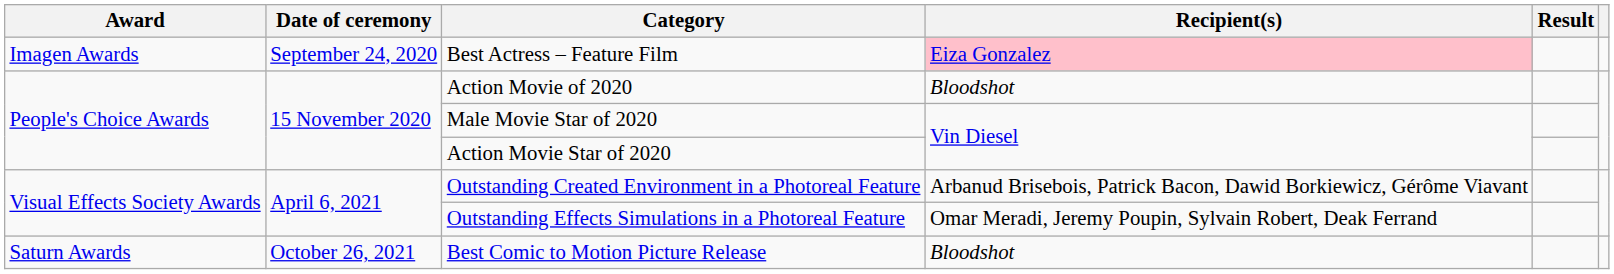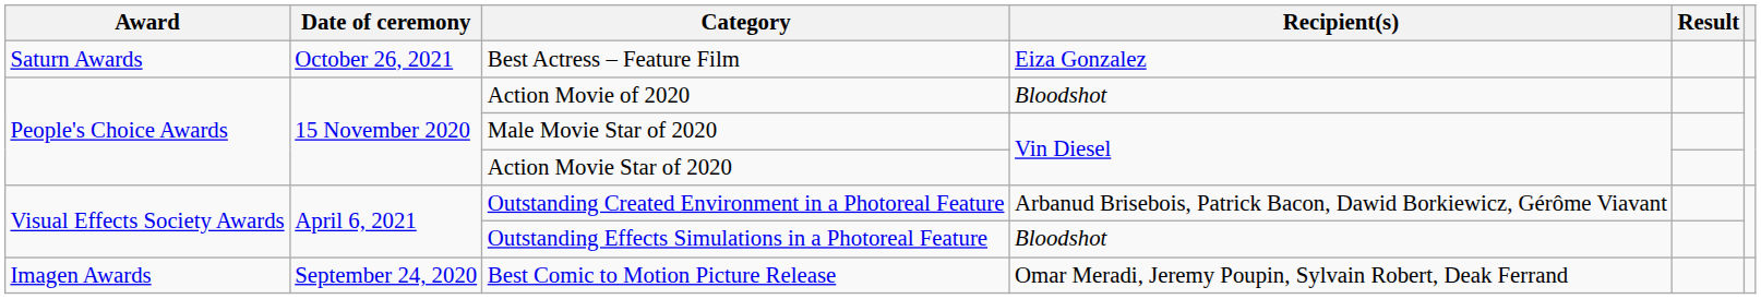 <table class="wikitable sortable plainrowheaders">
 <tr>
 <th scope="col">Award</th>
 <th scope="col">Date of ceremony</th>
 <th scope="col">Category</th>
 <th scope="col">Recipient(s)</th>
 <th scope="col">Result</th>
 <th scope="col" class="unsortable"></th>
 </tr>
 <tr>
-<td><a href='#'>Imagen Awards</a></td>
-<td><a href='#'>September 24, 2020</a></td>
+<td><a href='#'>Saturn Awards</a></td>
+<td><a href='#'>October 26, 2021</a></td>
 <td>Best Actress – Feature Film</td>
-<td style="background: pink;"><a href='#'>Eiza Gonzalez</a></td>
+<td><a href='#'>Eiza Gonzalez</a></td>
 <td></td>
 <td></td>
 </tr>
 <tr>
 <td rowspan="3"><a href='#'>People's Choice Awards</a></td>
 <td rowspan="3"><a href='#'>15 November 2020</a></td>
 <td>Action Movie of 2020</td>
 <td><em>Bloodshot</em></td>
 <td></td>
 <td rowspan="3"></td>
 </tr>
 <tr>
 <td>Male Movie Star of 2020</td>
 <td rowspan="2"><a href='#'>Vin Diesel</a></td>
 <td></td>
 </tr>
 <tr>
 <td>Action Movie Star of 2020</td>
 <td></td>
 </tr>
 <tr>
 <td rowspan="2"><a href='#'>Visual Effects Society Awards</a></td>
 <td rowspan="2"><a href='#'>April 6, 2021</a></td>
 <td><a href='#'>Outstanding Created Environment in a Photoreal Feature</a></td>
 <td>Arbanud Brisebois, Patrick Bacon, Dawid Borkiewicz, Gérôme Viavant </td>
 <td></td>
 <td rowspan="2"></td>
 </tr>
 <tr>
 <td><a href='#'>Outstanding Effects Simulations in a Photoreal Feature</a></td>
-<td>Omar Meradi, Jeremy Poupin, Sylvain Robert, Deak Ferrand</td>
+<td><em>Bloodshot</em></td>
 <td></td>
 </tr>
 <tr>
-<td><a href='#'>Saturn Awards</a></td>
-<td><a href='#'>October 26, 2021</a></td>
+<td><a href='#'>Imagen Awards</a></td>
+<td><a href='#'>September 24, 2020</a></td>
 <td><a href='#'>Best Comic to Motion Picture Release</a></td>
-<td><em>Bloodshot</em></td>
+<td>Omar Meradi, Jeremy Poupin, Sylvain Robert, Deak Ferrand</td>
 <td></td>
 <td></td>
 </tr>
 </table>
